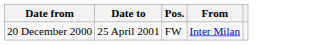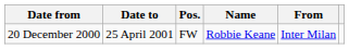 <table class="wikitable">
 <tr>
 <th>Date from</th>
 <th>Date to</th>
 <th>Pos.</th>
+<th>Name</th>
 <th>From</th>
 <th></th>
 </tr>
 <tr>
 <td>20 December 2000</td>
 <td>25 April 2001</td>
 <td>FW</td>
+<td> <a href='#'>Robbie Keane</a></td>
 <td> <a href='#'>Inter Milan</a></td>
 <td></td>
 </tr>
 </table>
